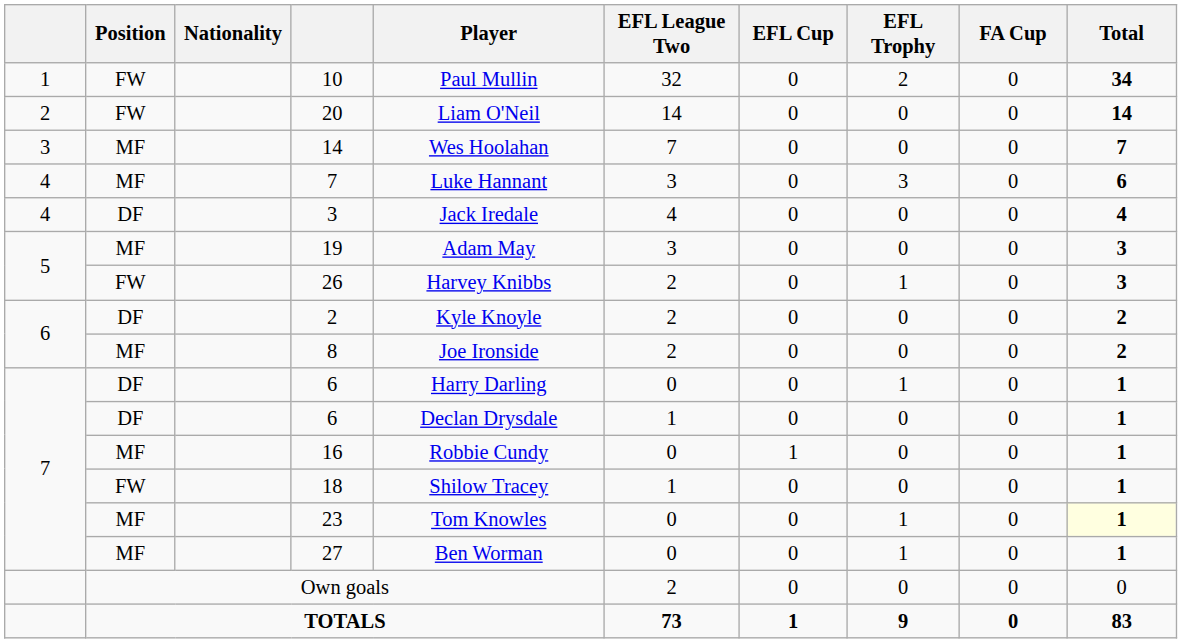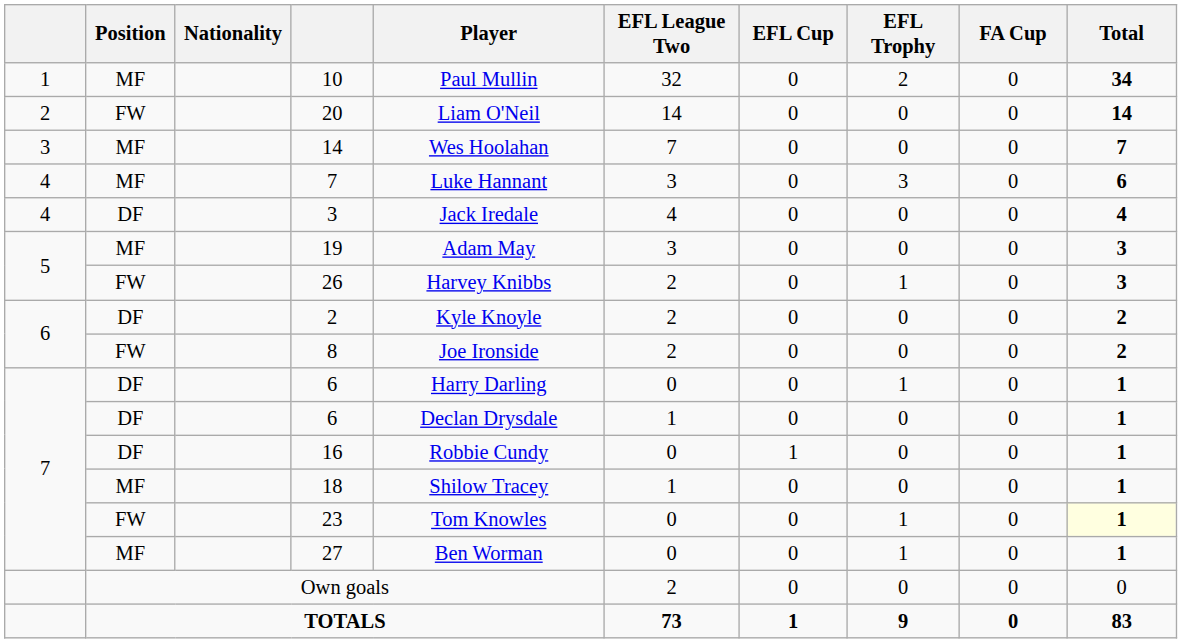 <table class="wikitable" style="font-size: 95%; text-align: center;">
 <tr>
 <th width=60></th>
 <th width=60>Position</th>
 <th width=80>Nationality</th>
 <th width=60></th>
 <th width=180>Player</th>
 <th width=100>EFL League Two</th>
 <th width=80>EFL Cup</th>
 <th width=80>EFL Trophy</th>
 <th width=80>FA Cup</th>
 <th width=80>Total</th>
 </tr>
 <tr>
 <td rowspan=1>1</td>
-<td>FW</td>
+<td>MF</td>
 <td></td>
 <td>10</td>
 <td><a href='#'>Paul Mullin</a></td>
 <td>32</td>
 <td>0</td>
 <td>2</td>
 <td>0</td>
 <td><strong>34</strong></td>
 </tr>
 <tr>
 <td rowspan=1>2</td>
 <td>FW</td>
 <td></td>
 <td>20</td>
 <td><a href='#'>Liam O'Neil</a></td>
 <td>14</td>
 <td>0</td>
 <td>0</td>
 <td>0</td>
 <td><strong>14</strong></td>
 </tr>
 <tr>
 <td rowspan=1>3</td>
 <td>MF</td>
 <td></td>
 <td>14</td>
 <td><a href='#'>Wes Hoolahan</a></td>
 <td>7</td>
 <td>0</td>
 <td>0</td>
 <td>0</td>
 <td><strong>7</strong></td>
 </tr>
 <tr>
 <td rowspan=1>4</td>
 <td>MF</td>
 <td></td>
 <td>7</td>
 <td><a href='#'>Luke Hannant</a></td>
 <td>3</td>
 <td>0</td>
 <td>3</td>
 <td>0</td>
 <td><strong>6</strong></td>
 </tr>
 <tr>
 <td rowspan=1>4</td>
 <td>DF</td>
 <td></td>
 <td>3</td>
 <td><a href='#'>Jack Iredale</a></td>
 <td>4</td>
 <td>0</td>
 <td>0</td>
 <td>0</td>
 <td><strong>4</strong></td>
 </tr>
 <tr>
 <td rowspan=2>5</td>
 <td>MF</td>
 <td></td>
 <td>19</td>
 <td><a href='#'>Adam May</a></td>
 <td>3</td>
 <td>0</td>
 <td>0</td>
 <td>0</td>
 <td><strong>3</strong></td>
 </tr>
 <tr>
 <td>FW</td>
 <td></td>
 <td>26</td>
 <td><a href='#'>Harvey Knibbs</a></td>
 <td>2</td>
 <td>0</td>
 <td>1</td>
 <td>0</td>
 <td><strong>3</strong></td>
 </tr>
 <tr>
 <td rowspan=2>6</td>
 <td>DF</td>
 <td></td>
 <td>2</td>
 <td><a href='#'>Kyle Knoyle</a></td>
 <td>2</td>
 <td>0</td>
 <td>0</td>
 <td>0</td>
 <td><strong>2</strong></td>
 </tr>
 <tr>
-<td>MF</td>
+<td>FW</td>
 <td></td>
 <td>8</td>
 <td><a href='#'>Joe Ironside</a></td>
 <td>2</td>
 <td>0</td>
 <td>0</td>
 <td>0</td>
 <td><strong>2</strong></td>
 </tr>
 <tr>
 <td rowspan=6>7</td>
 <td>DF</td>
 <td></td>
 <td>6</td>
 <td><a href='#'>Harry Darling</a></td>
 <td>0</td>
 <td>0</td>
 <td>1</td>
 <td>0</td>
 <td><strong>1</strong></td>
 </tr>
 <tr>
 <td>DF</td>
 <td></td>
 <td>6</td>
 <td><a href='#'>Declan Drysdale</a></td>
 <td>1</td>
 <td>0</td>
 <td>0</td>
 <td>0</td>
 <td><strong>1</strong></td>
 </tr>
 <tr>
-<td>MF</td>
+<td>DF</td>
 <td></td>
 <td>16</td>
 <td><a href='#'>Robbie Cundy</a></td>
 <td>0</td>
 <td>1</td>
 <td>0</td>
 <td>0</td>
 <td><strong>1</strong></td>
 </tr>
 <tr>
-<td>FW</td>
+<td>MF</td>
 <td></td>
 <td>18</td>
 <td><a href='#'>Shilow Tracey</a></td>
 <td>1</td>
 <td>0</td>
 <td>0</td>
 <td>0</td>
 <td><strong>1</strong></td>
 </tr>
 <tr>
-<td>MF</td>
+<td>FW</td>
 <td></td>
 <td>23</td>
 <td><a href='#'>Tom Knowles</a></td>
 <td>0</td>
 <td>0</td>
 <td>1</td>
 <td>0</td>
 <td style="background: lightyellow;"><strong>1</strong></td>
 </tr>
 <tr>
 <td>MF</td>
 <td></td>
 <td>27</td>
 <td><a href='#'>Ben Worman</a></td>
 <td>0</td>
 <td>0</td>
 <td>1</td>
 <td>0</td>
 <td><strong>1</strong></td>
 </tr>
 <tr>
 <td rowspan="1"></td>
 <td colspan=4>Own goals</td>
 <td>2</td>
 <td>0</td>
 <td>0</td>
 <td>0</td>
 <td>0</td>
 </tr>
 <tr>
 <td rowspan="1"></td>
 <td colspan=4><strong>TOTALS</strong></td>
 <td><strong>73</strong></td>
 <td><strong>1</strong></td>
 <td><strong>9</strong></td>
 <td><strong>0</strong></td>
 <td><strong>83</strong></td>
 </tr>
 </table>
